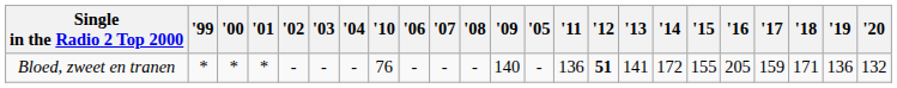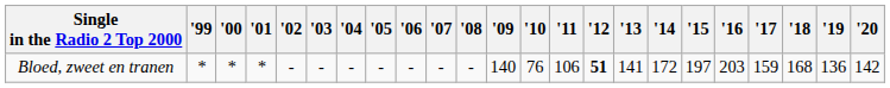 <table class="wikitable" style="margin: 0.2em 0 0.2em 0; font-size:85%; text-align:center;">
 <tr>
 <th max-width="220">Single<br>in the <a href='#'>Radio 2 Top 2000</a></th>
 <th>'99</th>
 <th>'00</th>
 <th>'01</th>
 <th>'02</th>
 <th>'03</th>
 <th>'04</th>
-<th>'10</th>
+<th>'05</th>
 <th>'06</th>
 <th>'07</th>
 <th>'08</th>
 <th>'09</th>
-<th>'05</th>
+<th>'10</th>
 <th>'11</th>
 <th>'12</th>
 <th>'13</th>
 <th>'14</th>
 <th>'15</th>
 <th>'16</th>
 <th>'17</th>
 <th>'18</th>
 <th>'19</th>
 <th>'20</th>
 </tr>
 <tr>
 <td><em>Bloed, zweet en tranen</em></td>
 <td><em>*</em></td>
 <td><em>*</em></td>
 <td><em>*</em></td>
 <td>-</td>
 <td>-</td>
 <td>-</td>
-<td>76</td>
+<td>-</td>
 <td>-</td>
 <td>-</td>
 <td>-</td>
 <td>140</td>
-<td>-</td>
-<td>136</td>
+<td>76</td>
+<td>106</td>
 <td><strong>51</strong></td>
 <td>141</td>
 <td>172</td>
-<td>155</td>
-<td>205</td>
+<td>197</td>
+<td>203</td>
 <td>159</td>
-<td>171</td>
+<td>168</td>
 <td>136</td>
-<td>132</td>
+<td>142</td>
 </tr>
 </table>
